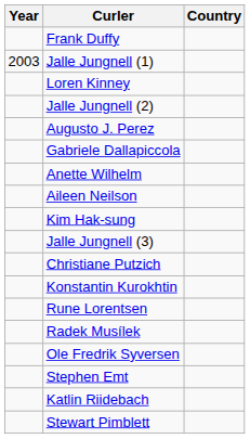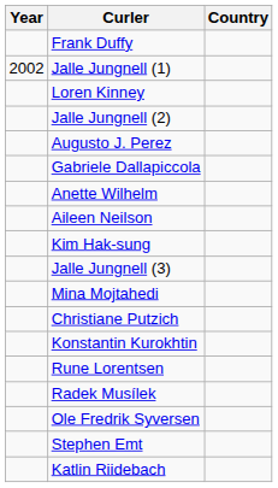 <table class="wikitable">
 <tr>
 <th>Year</th>
 <th>Curler</th>
 <th>Country</th>
 </tr>
 <tr>
 <td></td>
 <td><a href='#'>Frank Duffy</a></td>
 <td></td>
 </tr>
 <tr>
-<td>2003</td>
+<td>2002</td>
 <td><a href='#'>Jalle Jungnell</a> (1)</td>
 <td></td>
 </tr>
 <tr>
 <td></td>
 <td><a href='#'>Loren Kinney</a></td>
 <td></td>
 </tr>
 <tr>
 <td></td>
 <td><a href='#'>Jalle Jungnell</a> (2)</td>
 <td></td>
 </tr>
 <tr>
 <td></td>
 <td><a href='#'>Augusto J. Perez</a></td>
 <td></td>
 </tr>
 <tr>
 <td></td>
 <td><a href='#'>Gabriele Dallapiccola</a></td>
 <td></td>
 </tr>
 <tr>
 <td></td>
 <td><a href='#'>Anette Wilhelm</a></td>
 <td></td>
 </tr>
 <tr>
 <td></td>
 <td><a href='#'>Aileen Neilson</a></td>
 <td></td>
 </tr>
 <tr>
 <td></td>
 <td><a href='#'>Kim Hak-sung</a></td>
 <td></td>
 </tr>
 <tr>
 <td></td>
 <td><a href='#'>Jalle Jungnell</a> (3)</td>
 <td></td>
 </tr>
 <tr>
 <td></td>
+<td><a href='#'>Mina Mojtahedi</a></td>
+<td></td>
+</tr>
+<tr>
+<td></td>
 <td><a href='#'>Christiane Putzich</a></td>
 <td></td>
 </tr>
 <tr>
 <td></td>
 <td><a href='#'>Konstantin Kurokhtin</a></td>
 <td></td>
 </tr>
 <tr>
 <td></td>
 <td><a href='#'>Rune Lorentsen</a></td>
 <td></td>
 </tr>
 <tr>
 <td></td>
 <td><a href='#'>Radek Musílek</a></td>
 <td></td>
 </tr>
 <tr>
 <td></td>
 <td><a href='#'>Ole Fredrik Syversen</a></td>
 <td></td>
 </tr>
 <tr>
 <td></td>
 <td><a href='#'>Stephen Emt</a></td>
 <td></td>
 </tr>
 <tr>
 <td></td>
 <td><a href='#'>Katlin Riidebach</a></td>
 <td></td>
 </tr>
-<tr>
-<td></td>
-<td><a href='#'>Stewart Pimblett</a></td>
-<td></td>
-</tr>
 </table>
